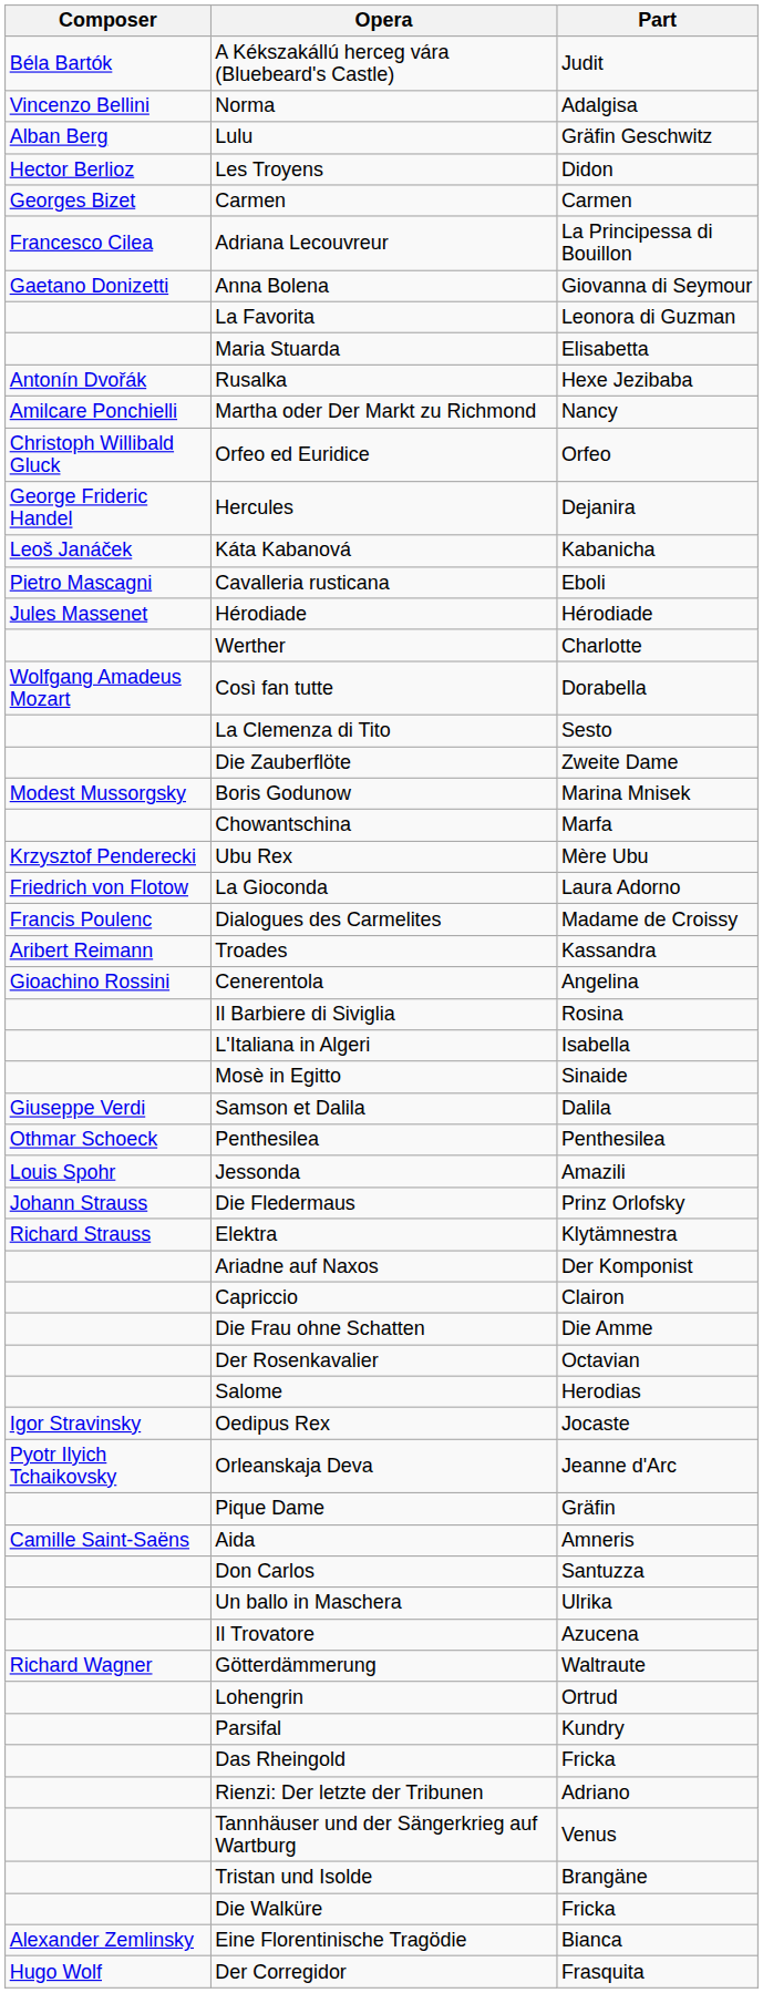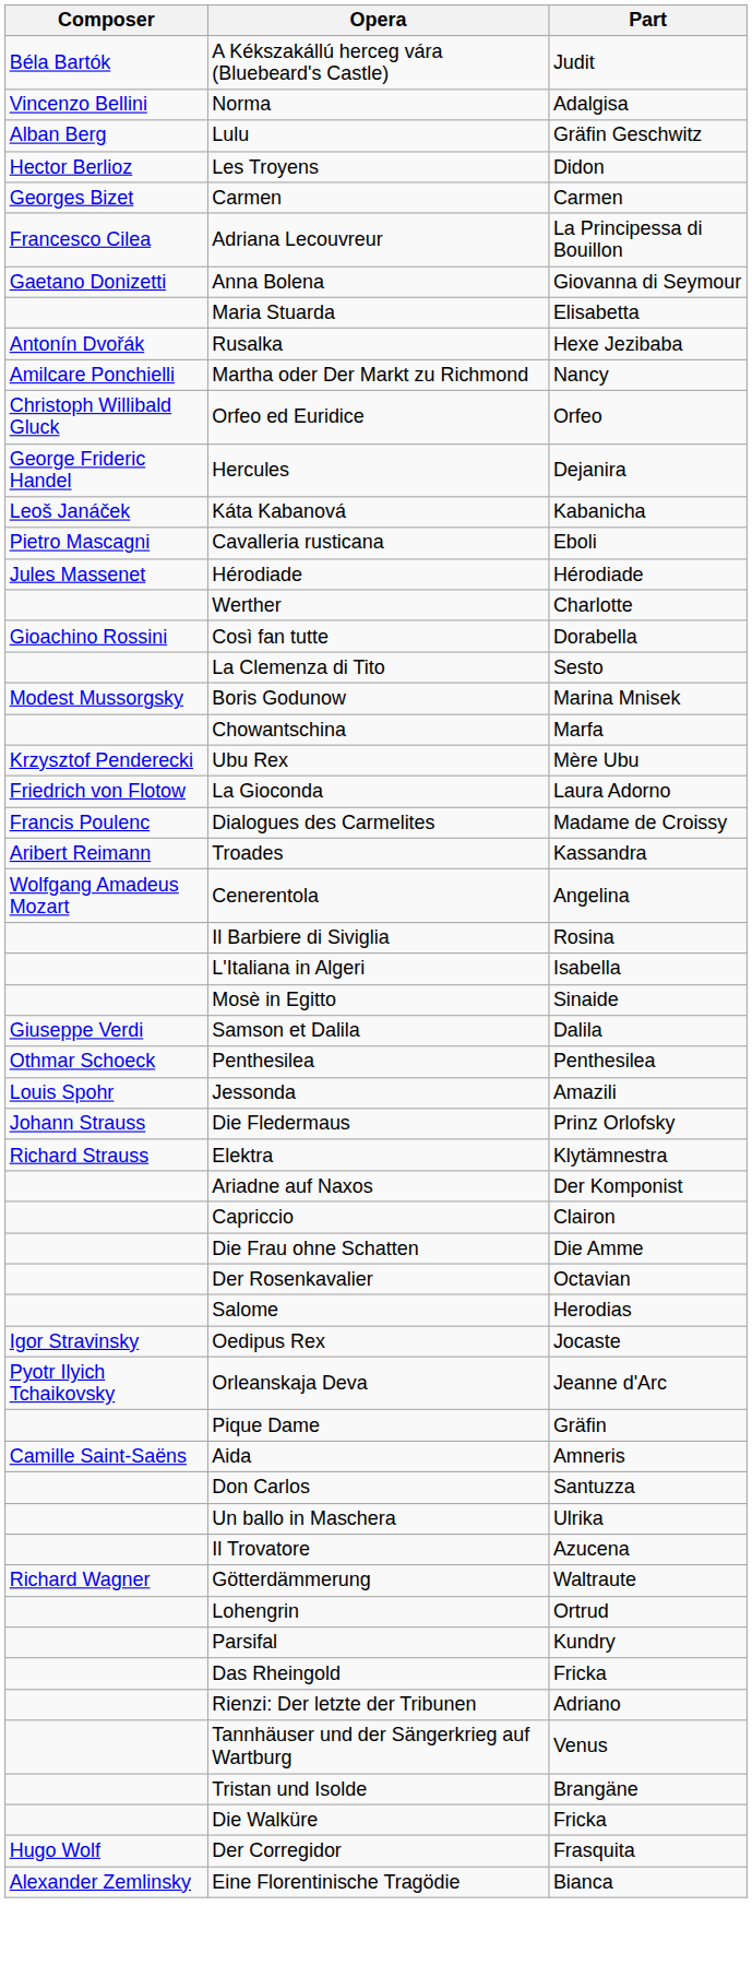 <table class="wikitable">
 <tr>
 <th>Composer</th>
 <th>Opera</th>
 <th>Part</th>
 </tr>
 <tr>
 <td><a href='#'>Béla Bartók</a></td>
 <td>A Kékszakállú herceg vára (Bluebeard's Castle)</td>
 <td>Judit</td>
 </tr>
 <tr>
 <td><a href='#'>Vincenzo Bellini</a></td>
 <td>Norma</td>
 <td>Adalgisa</td>
 </tr>
 <tr>
 <td><a href='#'>Alban Berg</a></td>
 <td>Lulu</td>
 <td>Gräfin Geschwitz</td>
 </tr>
 <tr>
 <td><a href='#'>Hector Berlioz</a></td>
 <td>Les Troyens</td>
 <td>Didon</td>
 </tr>
 <tr>
 <td><a href='#'>Georges Bizet</a></td>
 <td>Carmen</td>
 <td>Carmen</td>
 </tr>
 <tr>
 <td><a href='#'>Francesco Cilea</a></td>
 <td>Adriana Lecouvreur</td>
 <td>La Principessa di Bouillon</td>
 </tr>
 <tr>
 <td><a href='#'>Gaetano Donizetti</a></td>
 <td>Anna Bolena</td>
 <td>Giovanna di Seymour</td>
-</tr>
-<tr>
-<td></td>
-<td>La Favorita</td>
-<td>Leonora di Guzman</td>
 </tr>
 <tr>
 <td></td>
 <td>Maria Stuarda</td>
 <td>Elisabetta</td>
 </tr>
 <tr>
 <td><a href='#'>Antonín Dvořák</a></td>
 <td>Rusalka</td>
 <td>Hexe Jezibaba</td>
 </tr>
 <tr>
 <td><a href='#'>Amilcare Ponchielli</a></td>
 <td>Martha oder Der Markt zu Richmond</td>
 <td>Nancy</td>
 </tr>
 <tr>
 <td><a href='#'>Christoph Willibald Gluck</a></td>
 <td>Orfeo ed Euridice</td>
 <td>Orfeo</td>
 </tr>
 <tr>
 <td><a href='#'>George Frideric Handel</a></td>
 <td>Hercules</td>
 <td>Dejanira</td>
 </tr>
 <tr>
 <td><a href='#'>Leoš Janáček</a></td>
 <td>Káta Kabanová</td>
 <td>Kabanicha</td>
 </tr>
 <tr>
 <td><a href='#'>Pietro Mascagni</a></td>
 <td>Cavalleria rusticana</td>
 <td>Eboli</td>
 </tr>
 <tr>
 <td><a href='#'>Jules Massenet</a></td>
 <td>Hérodiade</td>
 <td>Hérodiade</td>
 </tr>
 <tr>
 <td></td>
 <td>Werther</td>
 <td>Charlotte</td>
 </tr>
 <tr>
-<td><a href='#'>Wolfgang Amadeus Mozart</a></td>
+<td><a href='#'>Gioachino Rossini</a></td>
 <td>Così fan tutte</td>
 <td>Dorabella</td>
 </tr>
 <tr>
 <td></td>
 <td>La Clemenza di Tito</td>
 <td>Sesto</td>
-</tr>
-<tr>
-<td></td>
-<td>Die Zauberflöte</td>
-<td>Zweite Dame</td>
 </tr>
 <tr>
 <td><a href='#'>Modest Mussorgsky</a></td>
 <td>Boris Godunow</td>
 <td>Marina Mnisek</td>
 </tr>
 <tr>
 <td></td>
 <td>Chowantschina</td>
 <td>Marfa</td>
 </tr>
 <tr>
 <td><a href='#'>Krzysztof Penderecki</a></td>
 <td>Ubu Rex</td>
 <td>Mère Ubu</td>
 </tr>
 <tr>
 <td><a href='#'>Friedrich von Flotow</a></td>
 <td>La Gioconda</td>
 <td>Laura Adorno</td>
 </tr>
 <tr>
 <td><a href='#'>Francis Poulenc</a></td>
 <td>Dialogues des Carmelites</td>
 <td>Madame de Croissy</td>
 </tr>
 <tr>
 <td><a href='#'>Aribert Reimann</a></td>
 <td>Troades</td>
 <td>Kassandra</td>
 </tr>
 <tr>
-<td><a href='#'>Gioachino Rossini</a></td>
+<td><a href='#'>Wolfgang Amadeus Mozart</a></td>
 <td>Cenerentola</td>
 <td>Angelina</td>
 </tr>
 <tr>
 <td></td>
 <td>Il Barbiere di Siviglia</td>
 <td>Rosina</td>
 </tr>
 <tr>
 <td></td>
 <td>L'Italiana in Algeri</td>
 <td>Isabella</td>
 </tr>
 <tr>
 <td></td>
 <td>Mosè in Egitto</td>
 <td>Sinaide</td>
 </tr>
 <tr>
 <td><a href='#'>Giuseppe Verdi</a></td>
 <td>Samson et Dalila</td>
 <td>Dalila</td>
 </tr>
 <tr>
 <td><a href='#'>Othmar Schoeck</a></td>
 <td>Penthesilea</td>
 <td>Penthesilea</td>
 </tr>
 <tr>
 <td><a href='#'>Louis Spohr</a></td>
 <td>Jessonda</td>
 <td>Amazili</td>
 </tr>
 <tr>
 <td><a href='#'>Johann Strauss</a></td>
 <td>Die Fledermaus</td>
 <td>Prinz Orlofsky</td>
 </tr>
 <tr>
 <td><a href='#'>Richard Strauss</a></td>
 <td>Elektra</td>
 <td>Klytämnestra</td>
 </tr>
 <tr>
 <td></td>
 <td>Ariadne auf Naxos</td>
 <td>Der Komponist</td>
 </tr>
 <tr>
 <td></td>
 <td>Capriccio</td>
 <td>Clairon</td>
 </tr>
 <tr>
 <td></td>
 <td>Die Frau ohne Schatten</td>
 <td>Die Amme</td>
 </tr>
 <tr>
 <td></td>
 <td>Der Rosenkavalier</td>
 <td>Octavian</td>
 </tr>
 <tr>
 <td></td>
 <td>Salome</td>
 <td>Herodias</td>
 </tr>
 <tr>
 <td><a href='#'>Igor Stravinsky</a></td>
 <td>Oedipus Rex</td>
 <td>Jocaste</td>
 </tr>
 <tr>
 <td><a href='#'>Pyotr Ilyich Tchaikovsky</a></td>
 <td>Orleanskaja Deva</td>
 <td>Jeanne d'Arc</td>
 </tr>
 <tr>
 <td></td>
 <td>Pique Dame</td>
 <td>Gräfin</td>
 </tr>
 <tr>
 <td><a href='#'>Camille Saint-Saëns</a></td>
 <td>Aida</td>
 <td>Amneris</td>
 </tr>
 <tr>
 <td></td>
 <td>Don Carlos</td>
 <td>Santuzza</td>
 </tr>
 <tr>
 <td></td>
 <td>Un ballo in Maschera</td>
 <td>Ulrika</td>
 </tr>
 <tr>
 <td></td>
 <td>Il Trovatore</td>
 <td>Azucena</td>
 </tr>
 <tr>
 <td><a href='#'>Richard Wagner</a></td>
 <td>Götterdämmerung</td>
 <td>Waltraute</td>
 </tr>
 <tr>
 <td></td>
 <td>Lohengrin</td>
 <td>Ortrud</td>
 </tr>
 <tr>
 <td></td>
 <td>Parsifal</td>
 <td>Kundry</td>
 </tr>
 <tr>
 <td></td>
 <td>Das Rheingold</td>
 <td>Fricka</td>
 </tr>
 <tr>
 <td></td>
 <td>Rienzi: Der letzte der Tribunen</td>
 <td>Adriano</td>
 </tr>
 <tr>
 <td></td>
 <td>Tannhäuser und der Sängerkrieg auf Wartburg</td>
 <td>Venus</td>
 </tr>
 <tr>
 <td></td>
 <td>Tristan und Isolde</td>
 <td>Brangäne</td>
 </tr>
 <tr>
 <td></td>
 <td>Die Walküre</td>
 <td>Fricka</td>
 </tr>
 <tr>
+<td><a href='#'>Hugo Wolf</a></td>
+<td>Der Corregidor</td>
+<td>Frasquita</td>
+</tr>
+<tr>
 <td><a href='#'>Alexander Zemlinsky</a></td>
 <td>Eine Florentinische Tragödie</td>
 <td>Bianca</td>
 </tr>
-<tr>
-<td><a href='#'>Hugo Wolf</a></td>
-<td>Der Corregidor</td>
-<td>Frasquita</td>
-</tr>
 </table>
